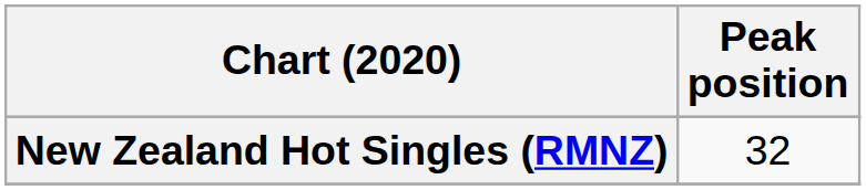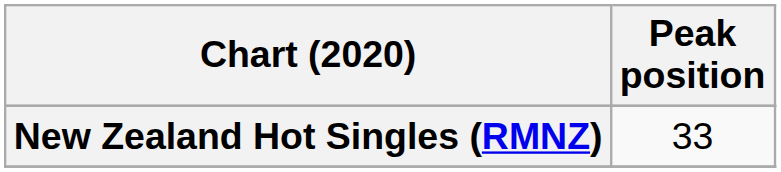 <table class="wikitable sortable plainrowheaders" style="text-align:center">
 <tr>
 <th scope="col">Chart (2020)</th>
 <th scope="col">Peak<br>position</th>
 </tr>
 <tr>
 </tr>
 <tr>
 </tr>
 <tr>
 <th scope="row">New Zealand Hot Singles (<a href='#'>RMNZ</a>)</th>
-<td>32</td>
+<td>33</td>
 </tr>
 <tr>
 </tr>
 <tr>
 </tr>
 </table>
